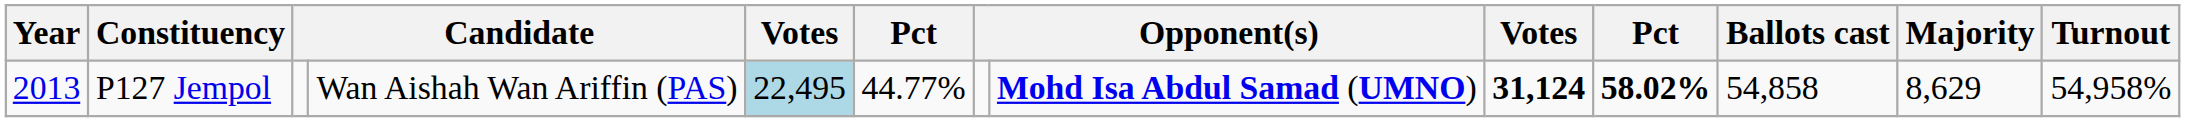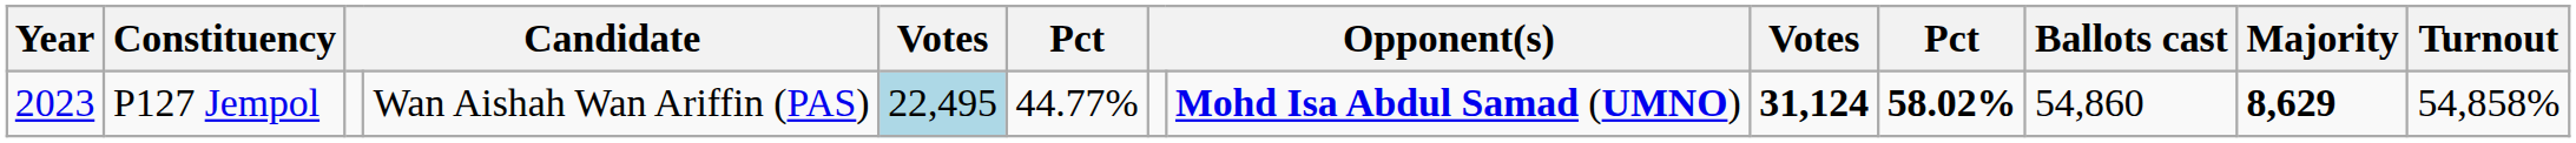 <table class="wikitable" style="margin:0.5em ; font-size:95%">
 <tr>
 <th>Year</th>
 <th>Constituency</th>
 <th colspan=2>Candidate</th>
 <th>Votes</th>
 <th>Pct</th>
 <th colspan=2>Opponent(s)</th>
 <th>Votes</th>
 <th>Pct</th>
 <th>Ballots cast</th>
 <th>Majority</th>
 <th>Turnout</th>
 </tr>
 <tr>
-<td><a href='#'>2013</a></td>
+<td><a href='#'>2023</a></td>
 <td>P127 <a href='#'>Jempol</a></td>
 <td></td>
 <td>Wan Aishah Wan Ariffin (<a href='#'>PAS</a>)</td>
 <td align="right" style="background: lightblue;">22,495</td>
 <td>44.77%</td>
 <td></td>
 <td><strong><a href='#'>Mohd Isa Abdul Samad</a></strong> (<a href='#'><strong>UMNO</strong></a>)</td>
 <td align="right"><strong>31,124</strong></td>
 <td><strong>58.02%</strong></td>
-<td>54,858</td>
-<td>8,629</td>
-<td>54,958%</td>
+<td>54,860</td>
+<td><strong>8,629</strong></td>
+<td>54,858%</td>
 </tr>
 </table>
